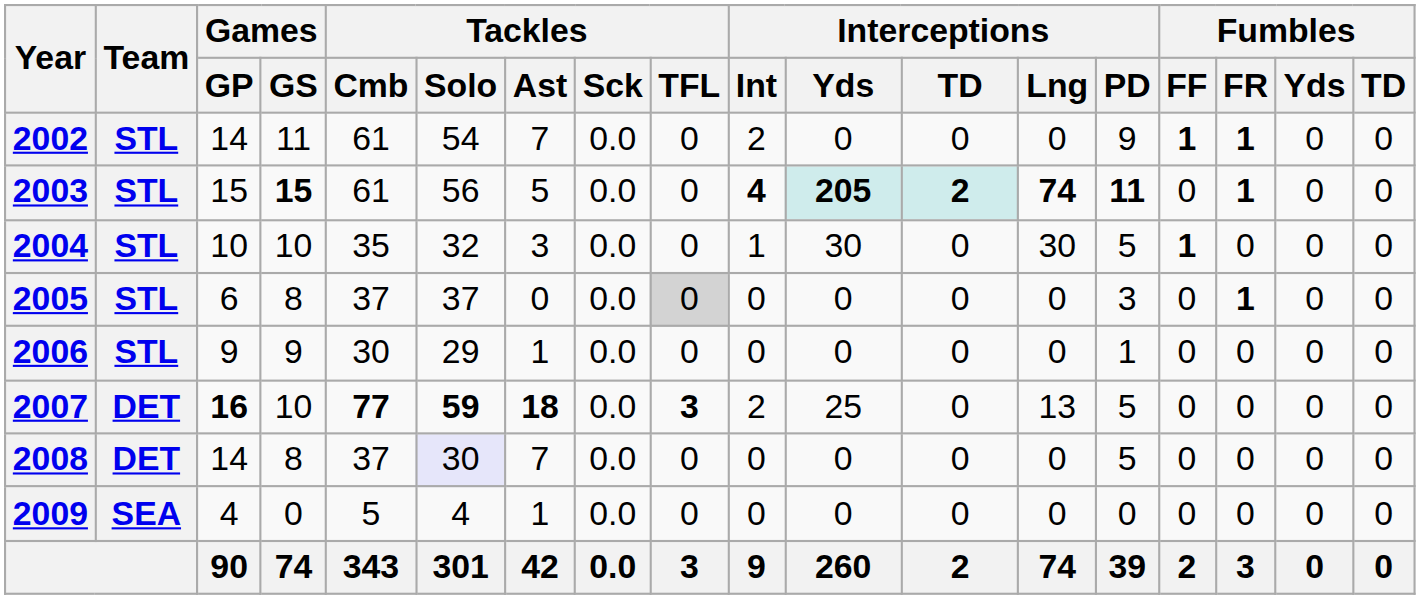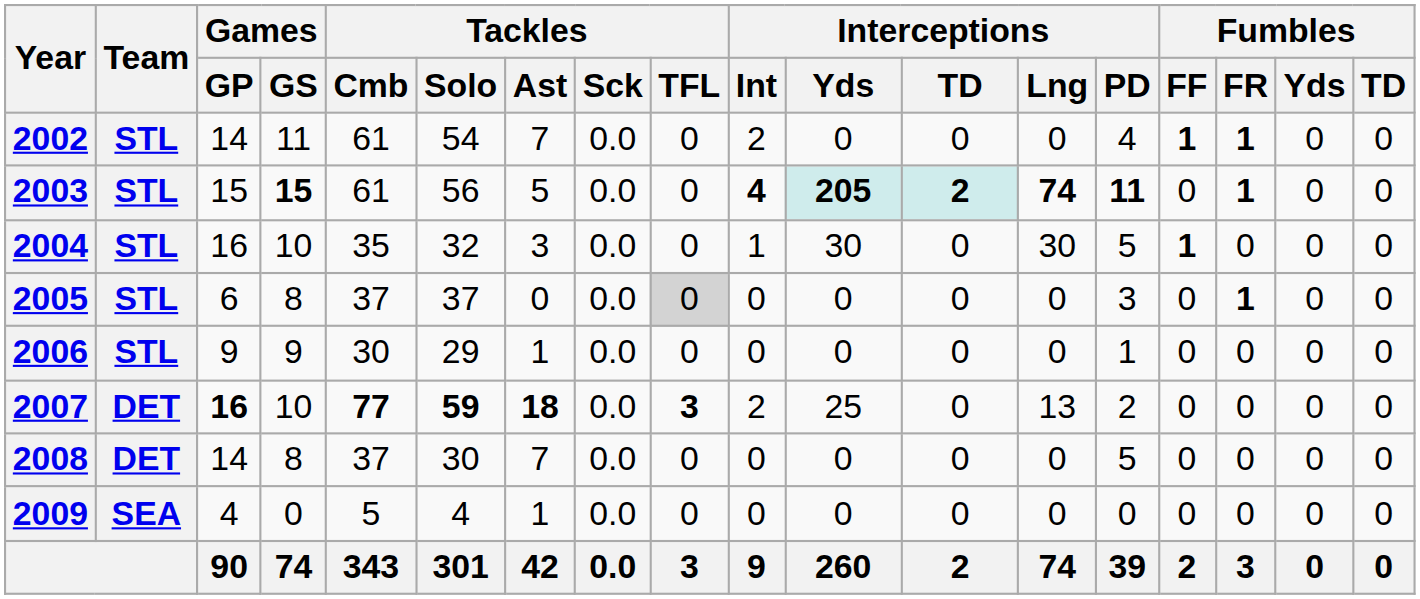 <table class="wikitable" style="text-align:center">
 <tr>
 <th rowspan="2">Year</th>
 <th rowspan="2">Team</th>
 <th colspan="2">Games</th>
 <th colspan="5">Tackles</th>
 <th colspan="5">Interceptions</th>
 <th colspan="4">Fumbles</th>
 </tr>
 <tr>
 <th>GP</th>
 <th>GS</th>
 <th>Cmb</th>
 <th>Solo</th>
 <th>Ast</th>
 <th>Sck</th>
 <th>TFL</th>
 <th>Int</th>
 <th>Yds</th>
 <th>TD</th>
 <th>Lng</th>
 <th>PD</th>
 <th>FF</th>
 <th>FR</th>
 <th>Yds</th>
 <th>TD</th>
 </tr>
 <tr>
 <th><a href='#'>2002</a></th>
 <th><a href='#'>STL</a></th>
 <td>14</td>
 <td>11</td>
 <td>61</td>
 <td>54</td>
 <td>7</td>
 <td>0.0</td>
 <td>0</td>
 <td>2</td>
 <td>0</td>
 <td>0</td>
 <td>0</td>
-<td>9</td>
+<td>4</td>
 <td><strong>1</strong></td>
 <td><strong>1</strong></td>
 <td>0</td>
 <td>0</td>
 </tr>
 <tr>
 <th><a href='#'>2003</a></th>
 <th><a href='#'>STL</a></th>
 <td>15</td>
 <td><strong>15</strong></td>
 <td>61</td>
 <td>56</td>
 <td>5</td>
 <td>0.0</td>
 <td>0</td>
 <td><strong>4</strong></td>
 <td style="background:#cfecec; width:3em;"><strong>205</strong></td>
 <td style="background:#cfecec; width:3em;"><strong>2</strong></td>
 <td><strong>74</strong></td>
 <td><strong>11</strong></td>
 <td>0</td>
 <td><strong>1</strong></td>
 <td>0</td>
 <td>0</td>
 </tr>
 <tr>
 <th><a href='#'>2004</a></th>
 <th><a href='#'>STL</a></th>
-<td>10</td>
+<td>16</td>
 <td>10</td>
 <td>35</td>
 <td>32</td>
 <td>3</td>
 <td>0.0</td>
 <td>0</td>
 <td>1</td>
 <td>30</td>
 <td>0</td>
 <td>30</td>
 <td>5</td>
 <td><strong>1</strong></td>
 <td>0</td>
 <td>0</td>
 <td>0</td>
 </tr>
 <tr>
 <th><a href='#'>2005</a></th>
 <th><a href='#'>STL</a></th>
 <td>6</td>
 <td>8</td>
 <td>37</td>
 <td>37</td>
 <td>0</td>
 <td>0.0</td>
 <td style="background: lightgrey;">0</td>
 <td>0</td>
 <td>0</td>
 <td>0</td>
 <td>0</td>
 <td>3</td>
 <td>0</td>
 <td><strong>1</strong></td>
 <td>0</td>
 <td>0</td>
 </tr>
 <tr>
 <th><a href='#'>2006</a></th>
 <th><a href='#'>STL</a></th>
 <td>9</td>
 <td>9</td>
 <td>30</td>
 <td>29</td>
 <td>1</td>
 <td>0.0</td>
 <td>0</td>
 <td>0</td>
 <td>0</td>
 <td>0</td>
 <td>0</td>
 <td>1</td>
 <td>0</td>
 <td>0</td>
 <td>0</td>
 <td>0</td>
 </tr>
 <tr>
 <th><a href='#'>2007</a></th>
 <th><a href='#'>DET</a></th>
 <td><strong>16</strong></td>
 <td>10</td>
 <td><strong>77</strong></td>
 <td><strong>59</strong></td>
 <td><strong>18</strong></td>
 <td>0.0</td>
 <td><strong>3</strong></td>
 <td>2</td>
 <td>25</td>
 <td>0</td>
 <td>13</td>
-<td>5</td>
+<td>2</td>
 <td>0</td>
 <td>0</td>
 <td>0</td>
 <td>0</td>
 </tr>
 <tr>
 <th><a href='#'>2008</a></th>
 <th><a href='#'>DET</a></th>
 <td>14</td>
 <td>8</td>
 <td>37</td>
-<td style="background: lavender;">30</td>
+<td>30</td>
 <td>7</td>
 <td>0.0</td>
 <td>0</td>
 <td>0</td>
 <td>0</td>
 <td>0</td>
 <td>0</td>
 <td>5</td>
 <td>0</td>
 <td>0</td>
 <td>0</td>
 <td>0</td>
 </tr>
 <tr>
 <th><a href='#'>2009</a></th>
 <th><a href='#'>SEA</a></th>
 <td>4</td>
 <td>0</td>
 <td>5</td>
 <td>4</td>
 <td>1</td>
 <td>0.0</td>
 <td>0</td>
 <td>0</td>
 <td>0</td>
 <td>0</td>
 <td>0</td>
 <td>0</td>
 <td>0</td>
 <td>0</td>
 <td>0</td>
 <td>0</td>
 </tr>
 <tr>
 <th colspan="2"></th>
 <th>90</th>
 <th>74</th>
 <th>343</th>
 <th>301</th>
 <th>42</th>
 <th>0.0</th>
 <th>3</th>
 <th>9</th>
 <th>260</th>
 <th>2</th>
 <th>74</th>
 <th>39</th>
 <th>2</th>
 <th>3</th>
 <th>0</th>
 <th>0</th>
 </tr>
 </table>
